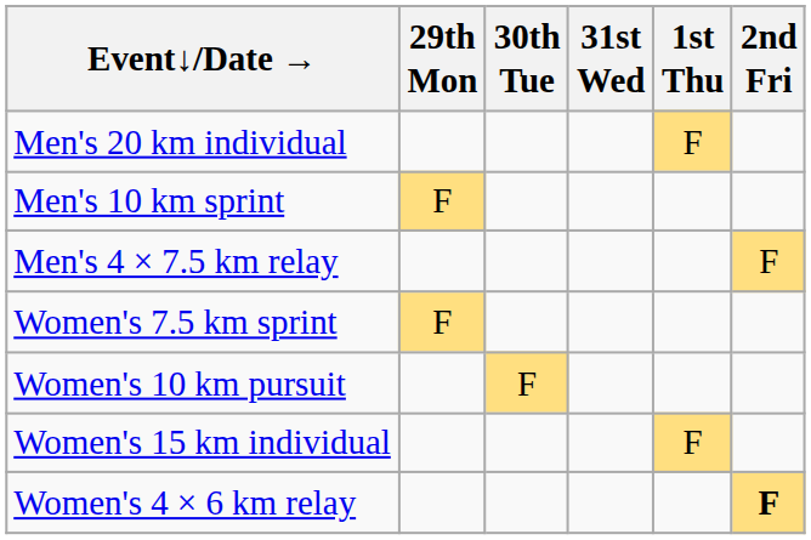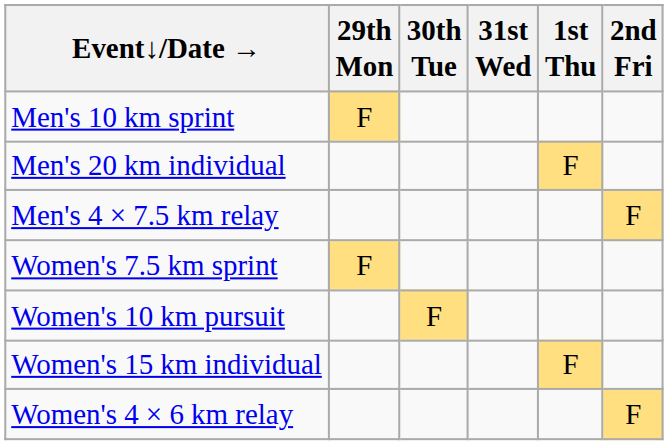 <table class="wikitable" style="margin:0.5em auto; font-size:90%; line-height:1.25em; text-align:center;">
 <tr>
 <th>Event↓/Date →</th>
 <th>29th<br>Mon</th>
 <th>30th<br>Tue</th>
 <th>31st<br>Wed</th>
 <th>1st<br>Thu</th>
 <th>2nd<br>Fri</th>
 </tr>
 <tr>
+<td align="left"><a href='#'>Men's 10 km sprint</a></td>
+<td bgcolor="#FFDF80">F</td>
+<td></td>
+<td></td>
+<td></td>
+<td></td>
+</tr>
+<tr>
 <td align="left"><a href='#'>Men's 20 km individual</a></td>
 <td></td>
 <td></td>
 <td></td>
 <td bgcolor="#FFDF80">F</td>
-<td></td>
-</tr>
-<tr>
-<td align="left"><a href='#'>Men's 10 km sprint</a></td>
-<td bgcolor="#FFDF80">F</td>
-<td></td>
-<td></td>
-<td></td>
 <td></td>
 </tr>
 <tr>
 <td align="left"><a href='#'>Men's 4 × 7.5 km relay</a></td>
 <td></td>
 <td></td>
 <td></td>
 <td></td>
 <td bgcolor="#FFDF80">F</td>
 </tr>
 <tr>
 <td align="left"><a href='#'>Women's 7.5 km sprint</a></td>
 <td bgcolor="#FFDF80">F</td>
 <td></td>
 <td></td>
 <td></td>
 <td></td>
 </tr>
 <tr>
 <td align="left"><a href='#'>Women's 10 km pursuit</a></td>
 <td></td>
 <td bgcolor="#FFDF80">F</td>
 <td></td>
 <td></td>
 <td></td>
 </tr>
 <tr>
 <td align="left"><a href='#'>Women's 15 km individual</a></td>
 <td></td>
 <td></td>
 <td></td>
 <td bgcolor="#FFDF80">F</td>
 <td></td>
 </tr>
 <tr>
 <td align="left"><a href='#'>Women's 4 × 6 km relay</a></td>
 <td></td>
 <td></td>
 <td></td>
 <td></td>
-<td bgcolor="#FFDF80"><strong>F</strong></td>
+<td bgcolor="#FFDF80">F</td>
 </tr>
 </table>
